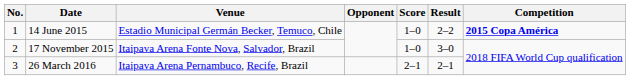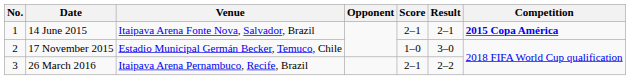 <table class="wikitable sortable">
 <tr>
 <th>No.</th>
 <th>Date</th>
 <th>Venue</th>
 <th>Opponent</th>
 <th>Score</th>
 <th>Result</th>
 <th>Competition</th>
 </tr>
 <tr>
 <td align=center>1</td>
 <td>14 June 2015</td>
-<td><a href='#'>Estadio Municipal Germán Becker</a>, <a href='#'>Temuco</a>, Chile</td>
+<td><a href='#'>Itaipava Arena Fonte Nova</a>, <a href='#'>Salvador</a>, Brazil</td>
 <td rowspan=2></td>
-<td align=center>1–0</td>
-<td align=center>2–2</td>
+<td align=center>2–1</td>
+<td align=center>2–1</td>
 <td><strong><a href='#'>2015 Copa América</a></strong></td>
 </tr>
 <tr>
 <td align=center>2</td>
 <td>17 November 2015</td>
-<td><a href='#'>Itaipava Arena Fonte Nova</a>, <a href='#'>Salvador</a>, Brazil</td>
+<td><a href='#'>Estadio Municipal Germán Becker</a>, <a href='#'>Temuco</a>, Chile</td>
 <td align=center>1–0</td>
 <td align=center>3–0</td>
 <td rowspan=2><a href='#'>2018 FIFA World Cup qualification</a></td>
 </tr>
 <tr>
 <td align=center>3</td>
 <td>26 March 2016</td>
 <td><a href='#'>Itaipava Arena Pernambuco</a>, <a href='#'>Recife</a>, Brazil</td>
 <td></td>
 <td align=center>2–1</td>
-<td align=center>2–1</td>
+<td align=center>2–2</td>
 </tr>
 </table>
